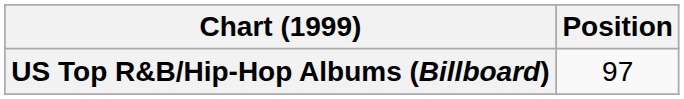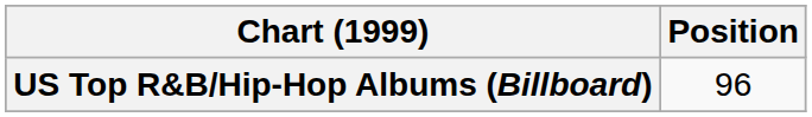 <table class="wikitable plainrowheaders" style="text-align:center">
 <tr>
 <th scope="col">Chart (1999)</th>
 <th scope="col">Position</th>
 </tr>
 <tr>
 <th scope="row">US Top R&B/Hip-Hop Albums (<em>Billboard</em>)</th>
-<td>97</td>
+<td>96</td>
 </tr>
 </table>
